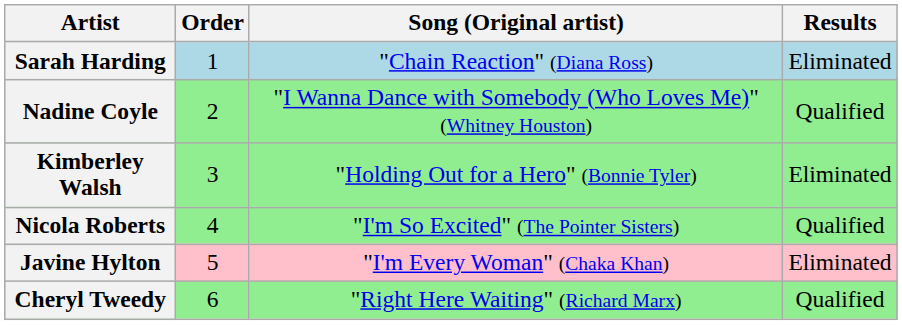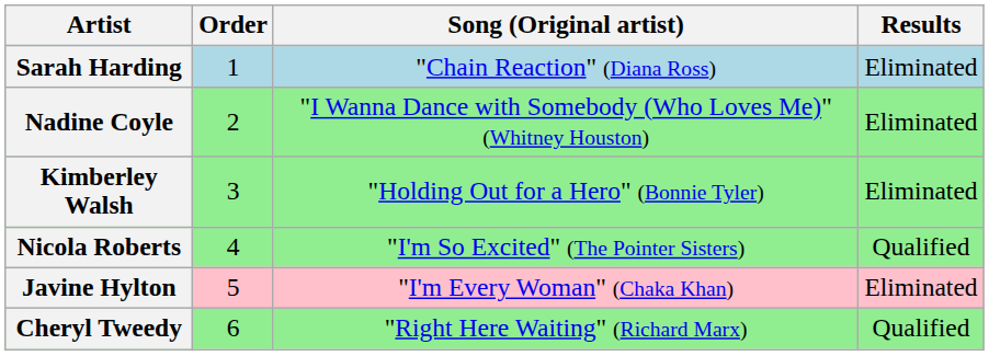 <table class="wikitable plainrowheaders" style="text-align:center;">
 <tr>
 <th scope="col">Artist</th>
 <th scope="col">Order</th>
 <th scope="col">Song (Original artist)</th>
 <th scope="col">Results</th>
 </tr>
 <tr style="background:lightblue;">
 <th scope="row">Sarah Harding</th>
 <td>1</td>
 <td>"<a href='#'>Chain Reaction</a>" <small>(<a href='#'>Diana Ross</a>)</small></td>
 <td>Eliminated</td>
 </tr>
 <tr style="background:lightgreen;">
 <th scope="row">Nadine Coyle</th>
 <td>2</td>
 <td>"<a href='#'>I Wanna Dance with Somebody (Who Loves Me)</a>" <small>(<a href='#'>Whitney Houston</a>)</small></td>
-<td>Qualified</td>
+<td>Eliminated</td>
 </tr>
 <tr style="background:lightgreen;">
 <th scope="row">Kimberley Walsh</th>
 <td>3</td>
 <td>"<a href='#'>Holding Out for a Hero</a>" <small>(<a href='#'>Bonnie Tyler</a>)</small></td>
 <td>Eliminated</td>
 </tr>
 <tr style="background:lightgreen;">
 <th scope="row">Nicola Roberts</th>
 <td>4</td>
 <td>"<a href='#'>I'm So Excited</a>" <small>(<a href='#'>The Pointer Sisters</a>)</small></td>
 <td>Qualified</td>
 </tr>
 <tr style="background:pink;">
 <th scope="row">Javine Hylton</th>
 <td>5</td>
 <td>"<a href='#'>I'm Every Woman</a>" <small>(<a href='#'>Chaka Khan</a>)</small></td>
 <td>Eliminated</td>
 </tr>
 <tr style="background:lightgreen;">
 <th scope="row">Cheryl Tweedy</th>
 <td>6</td>
 <td>"<a href='#'>Right Here Waiting</a>" <small>(<a href='#'>Richard Marx</a>)</small></td>
 <td>Qualified</td>
 </tr>
 </table>
